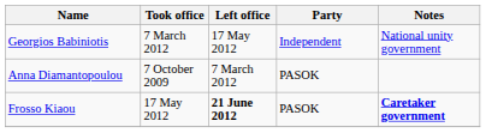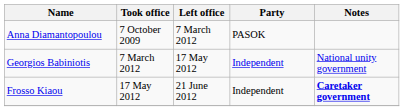 <table class="wikitable">
 <tr>
 <th width="20%">Name</th>
 <th width="10%">Took office</th>
 <th width="10%">Left office</th>
 <th width="15%">Party</th>
 <th width="15%">Notes</th>
 </tr>
 <tr>
+<td><a href='#'>Anna Diamantopoulou</a></td>
+<td>7 October 2009</td>
+<td>7 March 2012</td>
+<td>PASOK</td>
+<td></td>
+</tr>
+<tr>
 <td><a href='#'>Georgios Babiniotis</a></td>
 <td>7 March 2012</td>
 <td>17 May 2012</td>
 <td><a href='#'>Independent</a></td>
 <td><a href='#'>National unity government</a></td>
 </tr>
 <tr>
-<td><a href='#'>Anna Diamantopoulou</a></td>
-<td>7 October 2009</td>
-<td>7 March 2012</td>
-<td>PASOK</td>
-<td></td>
-</tr>
-<tr>
 <td><a href='#'>Frosso Kiaou</a></td>
 <td>17 May 2012</td>
-<td><strong>21 June 2012</strong></td>
-<td>PASOK</td>
+<td>21 June 2012</td>
+<td>Independent</td>
 <td><strong><a href='#'>Caretaker government</a></strong></td>
 </tr>
 <tr>
 </tr>
 </table>
